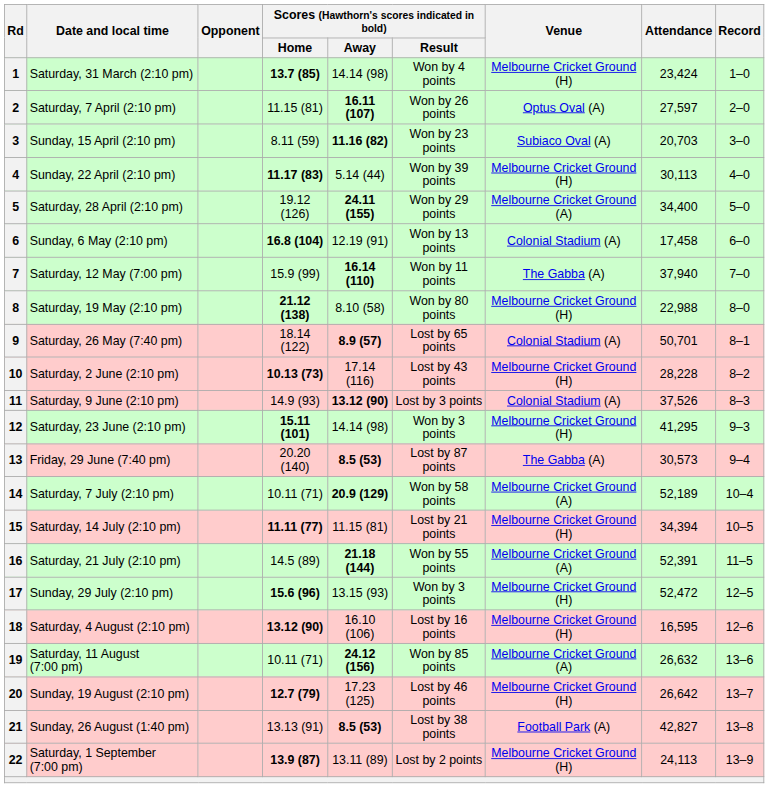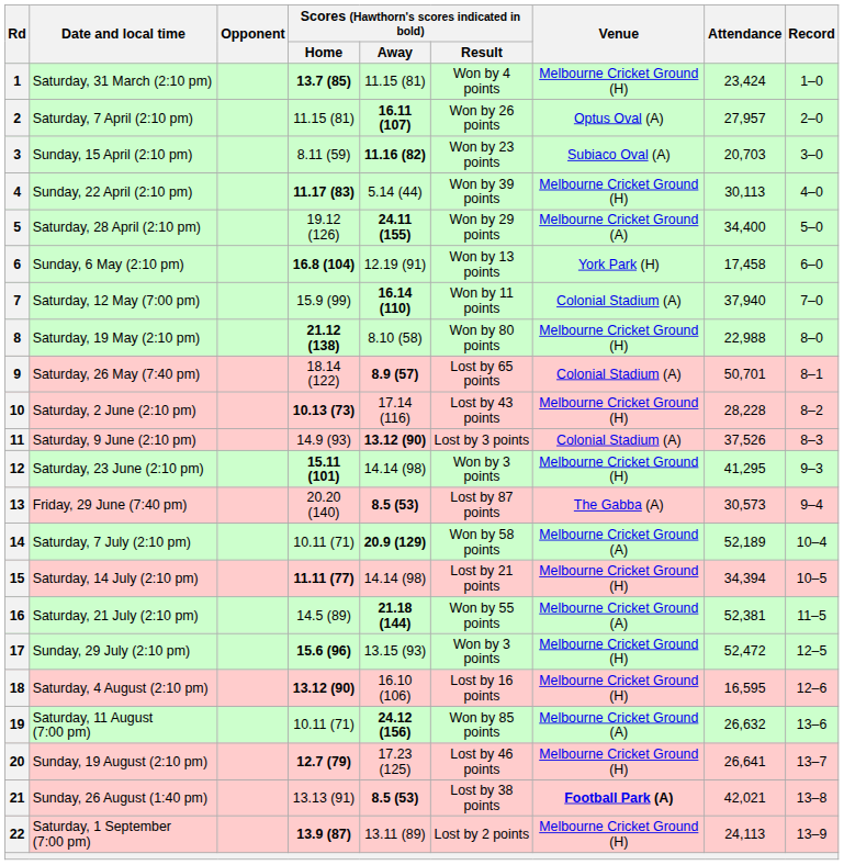 <table class="wikitable" style="font-size:90%; text-align:center; width: 100%; margin-left: auto; margin-right: auto">
 <tr>
 <th rowspan="2">Rd</th>
 <th rowspan="2">Date and local time</th>
 <th rowspan="2">Opponent</th>
 <th colspan="3">Scores <small>(Hawthorn's scores indicated in bold)</small></th>
 <th rowspan="2">Venue</th>
 <th rowspan="2">Attendance</th>
 <th rowspan="2">Record</th>
 </tr>
 <tr>
 <th>Home</th>
 <th>Away</th>
 <th>Result</th>
 </tr>
 <tr style="background:#cfc">
 <th>1</th>
 <td align=left>Saturday, 31 March (2:10 pm)</td>
 <td align=left></td>
 <td><strong>13.7 (85)</strong></td>
-<td>14.14 (98)</td>
+<td>11.15 (81)</td>
 <td>Won by 4 points</td>
 <td><a href='#'>Melbourne Cricket Ground</a> (H)</td>
 <td>23,424</td>
 <td>1–0</td>
 </tr>
 <tr style="background:#cfc">
 <th>2</th>
 <td align=left>Saturday, 7 April (2:10 pm)</td>
 <td align=left></td>
 <td>11.15 (81)</td>
 <td><strong>16.11 (107)</strong></td>
 <td>Won by 26 points</td>
 <td><a href='#'>Optus Oval</a> (A)</td>
-<td>27,597</td>
+<td>27,957</td>
 <td>2–0</td>
 </tr>
 <tr style="background:#cfc">
 <th>3</th>
 <td align=left>Sunday, 15 April (2:10 pm)</td>
 <td align=left></td>
 <td>8.11 (59)</td>
 <td><strong>11.16 (82)</strong></td>
 <td>Won by 23 points</td>
 <td><a href='#'>Subiaco Oval</a> (A)</td>
 <td>20,703</td>
 <td>3–0</td>
 </tr>
 <tr style="background:#cfc">
 <th>4</th>
 <td align=left>Sunday, 22 April (2:10 pm)</td>
 <td align=left></td>
 <td><strong>11.17 (83)</strong></td>
 <td>5.14 (44)</td>
 <td>Won by 39 points</td>
 <td><a href='#'>Melbourne Cricket Ground</a> (H)</td>
 <td>30,113</td>
 <td>4–0</td>
 </tr>
 <tr style="background:#cfc">
 <th>5</th>
 <td align=left>Saturday, 28 April (2:10 pm)</td>
 <td align=left></td>
 <td>19.12 (126)</td>
 <td><strong>24.11 (155)</strong></td>
 <td>Won by 29 points</td>
 <td><a href='#'>Melbourne Cricket Ground</a> (A)</td>
 <td>34,400</td>
 <td>5–0</td>
 </tr>
 <tr style="background:#cfc">
 <th>6</th>
 <td align=left>Sunday, 6 May (2:10 pm)</td>
 <td align=left></td>
 <td><strong>16.8 (104)</strong></td>
 <td>12.19 (91)</td>
 <td>Won by 13 points</td>
-<td><a href='#'>Colonial Stadium</a> (A)</td>
+<td><a href='#'>York Park</a> (H)</td>
 <td>17,458</td>
 <td>6–0</td>
 </tr>
 <tr style="background:#cfc">
 <th>7</th>
 <td align=left>Saturday, 12 May (7:00 pm)</td>
 <td align=left></td>
 <td>15.9 (99)</td>
 <td><strong>16.14 (110)</strong></td>
 <td>Won by 11 points</td>
-<td><a href='#'>The Gabba</a> (A)</td>
+<td><a href='#'>Colonial Stadium</a> (A)</td>
 <td>37,940</td>
 <td>7–0</td>
 </tr>
 <tr style="background:#cfc">
 <th>8</th>
 <td align=left>Saturday, 19 May (2:10 pm)</td>
 <td align=left></td>
 <td><strong>21.12 (138)</strong></td>
 <td>8.10 (58)</td>
 <td>Won by 80 points</td>
 <td><a href='#'>Melbourne Cricket Ground</a> (H)</td>
 <td>22,988</td>
 <td>8–0</td>
 </tr>
 <tr style="background:#fcc;">
 <th>9</th>
 <td align=left>Saturday, 26 May (7:40 pm)</td>
 <td align=left></td>
 <td>18.14 (122)</td>
 <td><strong>8.9 (57)</strong></td>
 <td>Lost by 65 points</td>
 <td><a href='#'>Colonial Stadium</a> (A)</td>
 <td>50,701</td>
 <td>8–1</td>
 </tr>
 <tr style="background:#fcc;">
 <th>10</th>
 <td align=left>Saturday, 2 June (2:10 pm)</td>
 <td align=left></td>
 <td><strong>10.13 (73)</strong></td>
 <td>17.14 (116)</td>
 <td>Lost by 43 points</td>
 <td><a href='#'>Melbourne Cricket Ground</a> (H)</td>
 <td>28,228</td>
 <td>8–2</td>
 </tr>
 <tr style="background:#fcc;">
 <th>11</th>
 <td align=left>Saturday, 9 June (2:10 pm)</td>
 <td align=left></td>
 <td>14.9 (93)</td>
 <td><strong>13.12 (90)</strong></td>
 <td>Lost by 3 points</td>
 <td><a href='#'>Colonial Stadium</a> (A)</td>
 <td>37,526</td>
 <td>8–3</td>
 </tr>
 <tr style="background:#cfc">
 <th>12</th>
 <td align=left>Saturday, 23 June (2:10 pm)</td>
 <td align=left></td>
 <td><strong>15.11 (101)</strong></td>
 <td>14.14 (98)</td>
 <td>Won by 3 points</td>
 <td><a href='#'>Melbourne Cricket Ground</a> (H)</td>
 <td>41,295</td>
 <td>9–3</td>
 </tr>
 <tr style="background:#fcc;">
 <th>13</th>
 <td align=left>Friday, 29 June (7:40 pm)</td>
 <td align=left></td>
 <td>20.20 (140)</td>
 <td><strong>8.5 (53)</strong></td>
 <td>Lost by 87 points</td>
 <td><a href='#'>The Gabba</a> (A)</td>
 <td>30,573</td>
 <td>9–4</td>
 </tr>
 <tr style="background:#cfc">
 <th>14</th>
 <td align=left>Saturday, 7 July (2:10 pm)</td>
 <td align=left></td>
 <td>10.11 (71)</td>
 <td><strong>20.9 (129)</strong></td>
 <td>Won by 58 points</td>
 <td><a href='#'>Melbourne Cricket Ground</a> (A)</td>
 <td>52,189</td>
 <td>10–4</td>
 </tr>
 <tr style="background:#fcc;">
 <th>15</th>
 <td align=left>Saturday, 14 July (2:10 pm)</td>
 <td align=left></td>
 <td><strong>11.11 (77)</strong></td>
-<td>11.15 (81)</td>
+<td>14.14 (98)</td>
 <td>Lost by 21 points</td>
 <td><a href='#'>Melbourne Cricket Ground</a> (H)</td>
 <td>34,394</td>
 <td>10–5</td>
 </tr>
 <tr style="background:#cfc">
 <th>16</th>
 <td align=left>Saturday, 21 July (2:10 pm)</td>
 <td align=left></td>
 <td>14.5 (89)</td>
 <td><strong>21.18 (144)</strong></td>
 <td>Won by 55 points</td>
 <td><a href='#'>Melbourne Cricket Ground</a> (A)</td>
-<td>52,391</td>
+<td>52,381</td>
 <td>11–5</td>
 </tr>
 <tr style="background:#cfc">
 <th>17</th>
 <td align=left>Sunday, 29 July (2:10 pm)</td>
 <td align=left></td>
 <td><strong>15.6 (96)</strong></td>
 <td>13.15 (93)</td>
 <td>Won by 3 points</td>
 <td><a href='#'>Melbourne Cricket Ground</a> (H)</td>
 <td>52,472</td>
 <td>12–5</td>
 </tr>
 <tr style="background:#fcc;">
 <th>18</th>
 <td align=left>Saturday, 4 August (2:10 pm)</td>
 <td align=left></td>
 <td><strong>13.12 (90)</strong></td>
 <td>16.10 (106)</td>
 <td>Lost by 16 points</td>
 <td><a href='#'>Melbourne Cricket Ground</a> (H)</td>
 <td>16,595</td>
 <td>12–6</td>
 </tr>
 <tr style="background:#cfc">
 <th>19</th>
 <td align=left>Saturday, 11 August (7:00 pm)</td>
 <td align=left></td>
 <td>10.11 (71)</td>
 <td><strong>24.12 (156)</strong></td>
 <td>Won by 85 points</td>
 <td><a href='#'>Melbourne Cricket Ground</a> (A)</td>
 <td>26,632</td>
 <td>13–6</td>
 </tr>
 <tr style="background:#fcc;">
 <th>20</th>
 <td align=left>Sunday, 19 August (2:10 pm)</td>
 <td align=left></td>
 <td><strong>12.7 (79)</strong></td>
 <td>17.23 (125)</td>
 <td>Lost by 46 points</td>
 <td><a href='#'>Melbourne Cricket Ground</a> (H)</td>
-<td>26,642</td>
+<td>26,641</td>
 <td>13–7</td>
 </tr>
 <tr style="background:#fcc;">
 <th>21</th>
 <td align=left>Sunday, 26 August (1:40 pm)</td>
 <td align=left></td>
 <td>13.13 (91)</td>
 <td><strong>8.5 (53)</strong></td>
 <td>Lost by 38 points</td>
-<td><a href='#'>Football Park</a> (A)</td>
-<td>42,827</td>
+<td><strong><a href='#'>Football Park</a> (A)</strong></td>
+<td>42,021</td>
 <td>13–8</td>
 </tr>
 <tr style="background:#fcc;">
 <th>22</th>
 <td align=left>Saturday, 1 September (7:00 pm)</td>
 <td align=left></td>
 <td><strong>13.9 (87)</strong></td>
 <td>13.11 (89)</td>
 <td>Lost by 2 points</td>
 <td><a href='#'>Melbourne Cricket Ground</a> (H)</td>
 <td>24,113</td>
 <td>13–9</td>
 </tr>
 <tr>
 <th colspan=9></th>
 </tr>
 </table>
